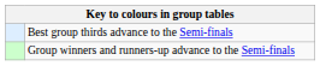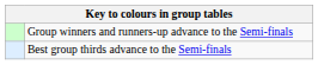 <table class="wikitable" style="text-align: center; width: 430px;">
 <tr>
 <th colspan=2>Key to colours in group tables</th>
 </tr>
 <tr>
+<td bgcolor=#ccffcc style="width: 20px;"></td>
+<td align=left>Group winners and runners-up advance to the <a href='#'>Semi-finals</a></td>
+</tr>
+<tr>
 <td bgcolor=#ddeeff style="width: 20px;"></td>
 <td align=left>Best group thirds advance to the <a href='#'>Semi-finals</a></td>
 </tr>
-<tr>
-<td bgcolor=#ccffcc style="width: 20px;"></td>
-<td align=left>Group winners and runners-up advance to the <a href='#'>Semi-finals</a></td>
-</tr>
 </table>
